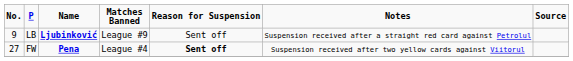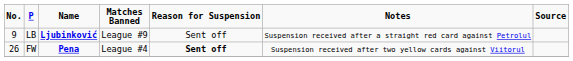 <table class="wikitable" style="text-align: center;">
 <tr>
 <td><strong>No.</strong></td>
 <td><strong><a href='#'>P</a></strong></td>
 <td><strong>Name</strong></td>
 <td><strong>Matches<br>Banned</strong></td>
 <td><strong>Reason for Suspension</strong></td>
 <td><strong>Notes</strong></td>
 <td><strong>Source</strong></td>
 </tr>
 <tr>
 <td>9</td>
 <td>LB</td>
 <td><strong><a href='#'>Ljubinković</a></strong></td>
 <td>League #9</td>
 <td>Sent off</td>
 <td><small>Suspension received after a straight red card against <a href='#'>Petrolul</a></small></td>
 <td></td>
 </tr>
 <tr>
-<td>27</td>
+<td>26</td>
 <td>FW</td>
 <td><strong><a href='#'>Pena</a></strong></td>
 <td>League #4</td>
 <td><strong>Sent off</strong></td>
 <td><small>Suspension received after two yellow cards against <a href='#'>Viitorul</a></small></td>
 <td></td>
 </tr>
 <tr>
 </tr>
 </table>
